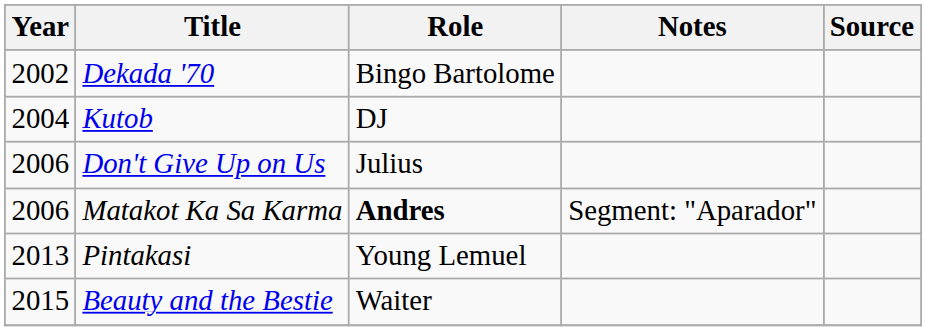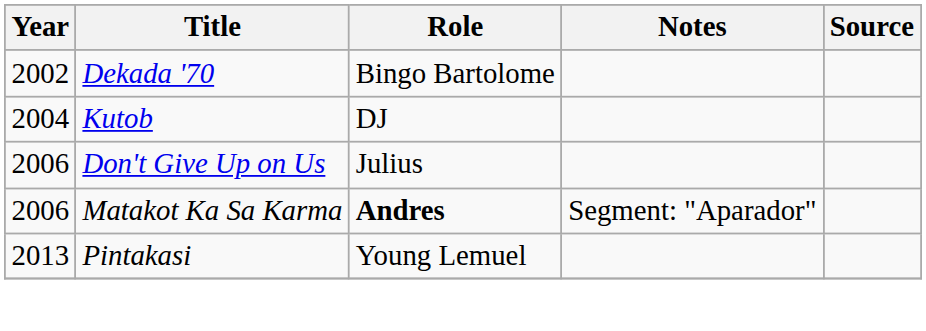 <table class="wikitable sortable">
 <tr>
 <th>Year</th>
 <th>Title</th>
 <th>Role</th>
 <th class="unsortable">Notes</th>
 <th class="unsortable">Source</th>
 </tr>
 <tr>
 <td>2002</td>
 <td><em><a href='#'>Dekada '70</a></em></td>
 <td>Bingo Bartolome</td>
 <td></td>
 <td></td>
 </tr>
 <tr>
 <td>2004</td>
 <td><em><a href='#'>Kutob</a></em></td>
 <td>DJ</td>
 <td></td>
 <td></td>
 </tr>
 <tr>
 <td>2006</td>
 <td><em><a href='#'>Don't Give Up on Us</a></em></td>
 <td>Julius</td>
 <td></td>
 <td></td>
 </tr>
 <tr>
 <td>2006</td>
 <td><em>Matakot Ka Sa Karma</em></td>
 <td><strong>Andres</strong></td>
 <td>Segment: "Aparador"</td>
 <td></td>
 </tr>
 <tr>
 <td>2013</td>
 <td><em>Pintakasi</em></td>
 <td>Young Lemuel</td>
 <td></td>
 <td></td>
 </tr>
 <tr>
-<td>2015</td>
-<td><em><a href='#'>Beauty and the Bestie</a></em></td>
-<td>Waiter</td>
-<td></td>
-<td></td>
-</tr>
-<tr>
 </tr>
 </table>
